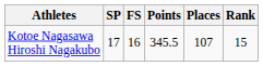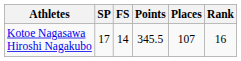 <table class="wikitable" border="1" style="font-size:90%">
 <tr>
 <th>Athletes</th>
 <th>SP</th>
 <th>FS</th>
 <th>Points</th>
 <th>Places</th>
 <th>Rank</th>
 </tr>
 <tr align=center>
 <td align=left><a href='#'>Kotoe Nagasawa</a><br><a href='#'>Hiroshi Nagakubo</a></td>
 <td>17</td>
-<td>16</td>
+<td>14</td>
 <td>345.5</td>
 <td>107</td>
-<td>15</td>
+<td>16</td>
 </tr>
 </table>
